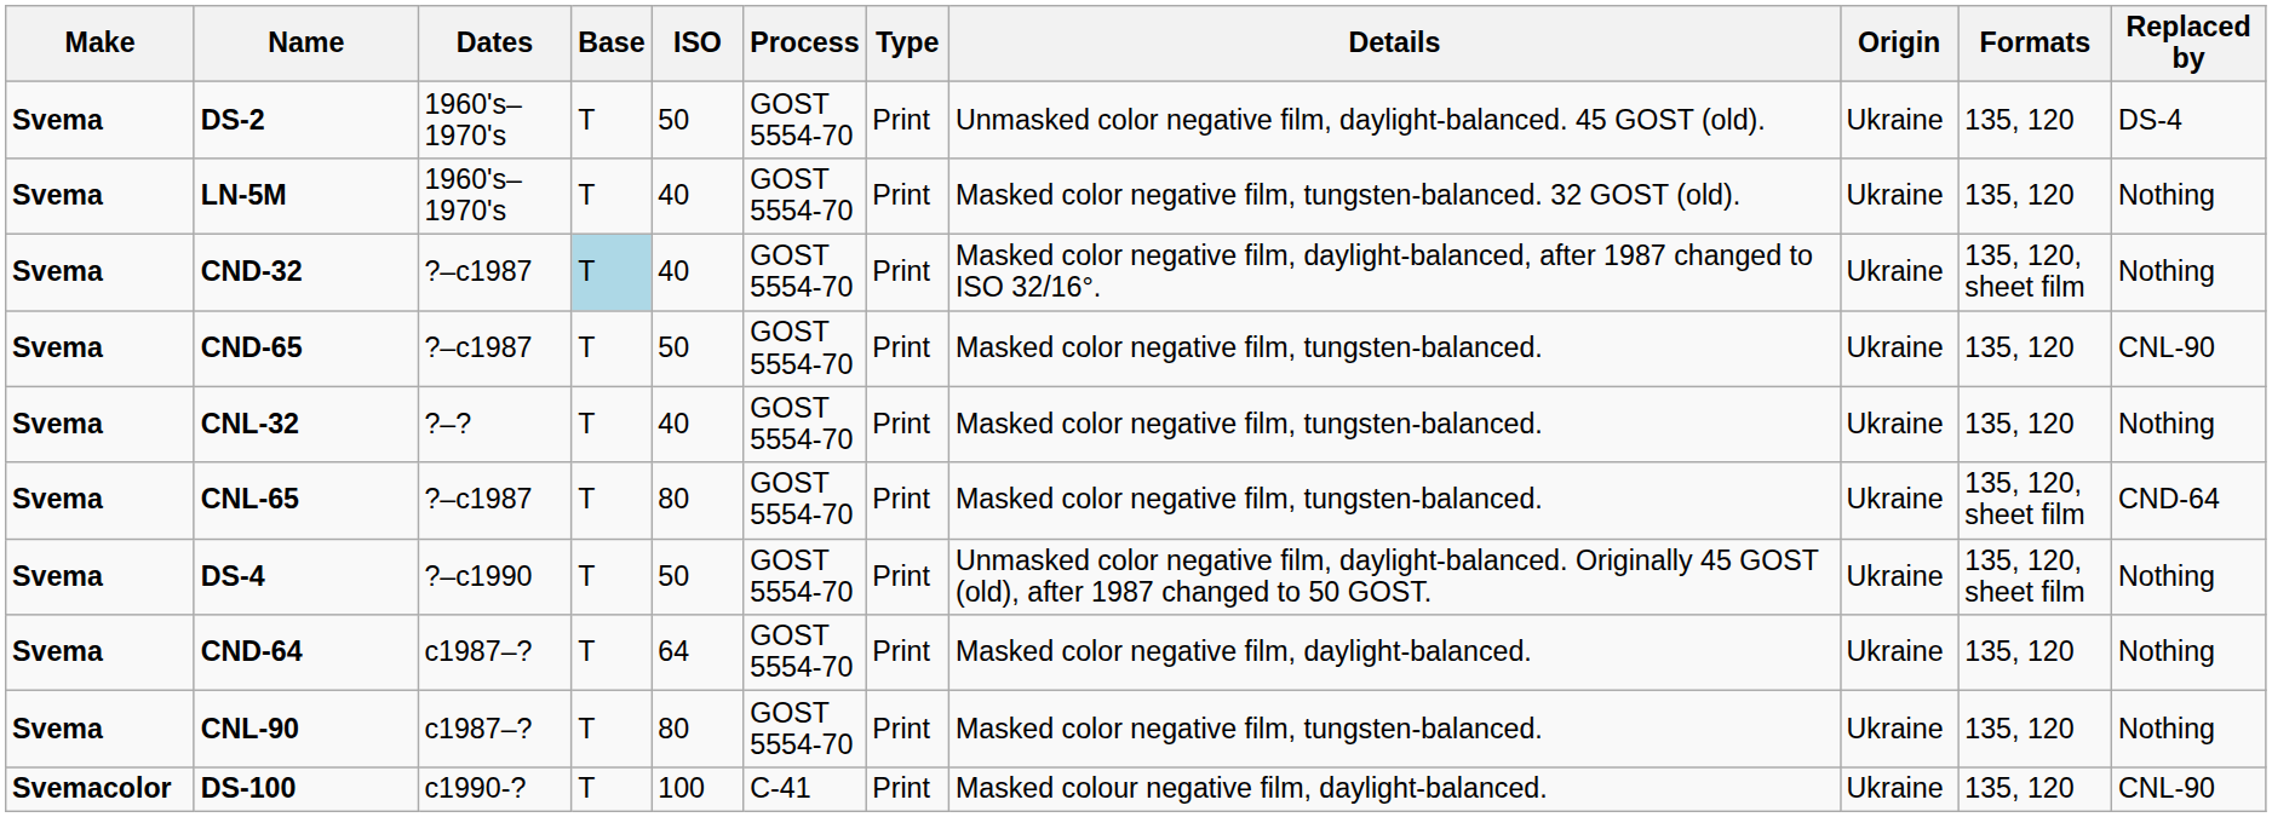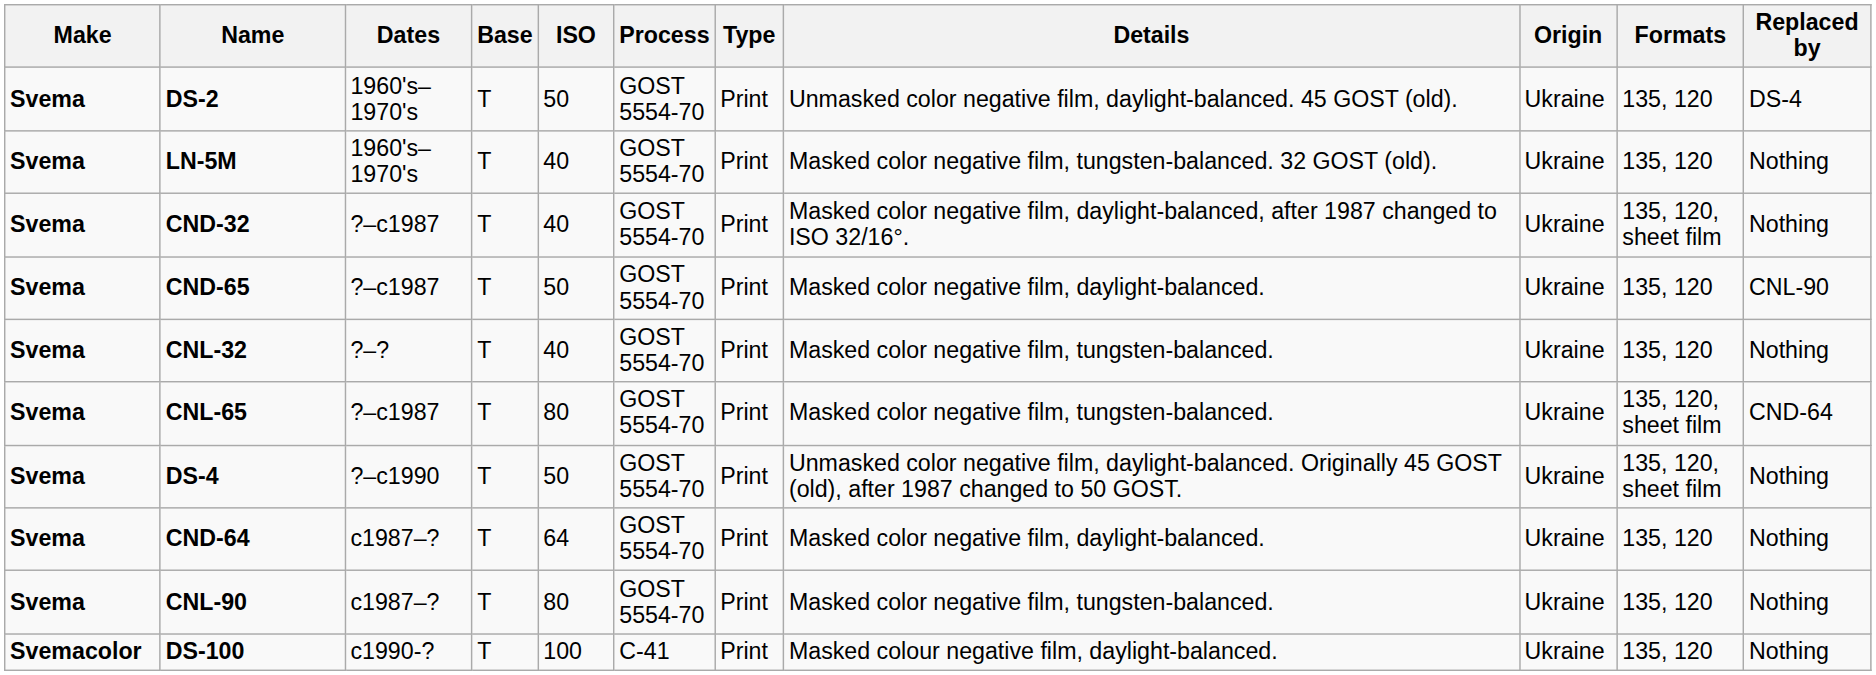 <table class="wikitable">
 <tr>
 <th scope="col" style="width: 100px;">Make</th>
 <th scope="col" style="width: 120px;">Name</th>
 <th scope="col" style="width: 80px;">Dates</th>
 <th scope="col" style="width: 30px;">Base</th>
 <th scope="col" style="width: 45px;">ISO</th>
 <th scope="col" style="width: 40px;">Process</th>
 <th scope="col" style="width: 40px;">Type</th>
 <th scope="col" style="width: 500px;">Details</th>
 <th scope="col" style="width: 60px;">Origin</th>
 <th scope="col" style="width: 80px;">Formats</th>
 <th scope="col" style="width: 80px;">Replaced by</th>
 </tr>
 <tr>
 <td><strong>Svema</strong></td>
 <td><strong>DS-2</strong></td>
 <td>1960's–1970's</td>
 <td>T</td>
 <td>50</td>
 <td>GOST 5554-70</td>
 <td>Print</td>
 <td>Unmasked color negative film, daylight-balanced. 45 GOST (old).</td>
 <td>Ukraine</td>
 <td>135, 120</td>
 <td>DS-4</td>
 </tr>
 <tr>
 <td><strong>Svema</strong></td>
 <td><strong>LN-5M</strong></td>
 <td>1960's–1970's</td>
 <td>T</td>
 <td>40</td>
 <td>GOST 5554-70</td>
 <td>Print</td>
 <td>Masked color negative film, tungsten-balanced. 32 GOST (old).</td>
 <td>Ukraine</td>
 <td>135, 120</td>
 <td>Nothing</td>
 </tr>
 <tr>
 <td><strong>Svema</strong></td>
 <td><strong>CND-32</strong></td>
 <td>?–c1987</td>
-<td style="background: lightblue;">T</td>
+<td>T</td>
 <td>40</td>
 <td>GOST 5554-70</td>
 <td>Print</td>
 <td>Masked color negative film, daylight-balanced, after 1987 changed to ISO 32/16°.</td>
 <td>Ukraine</td>
 <td>135, 120, sheet film</td>
 <td>Nothing</td>
 </tr>
 <tr>
 <td><strong>Svema</strong></td>
 <td><strong>CND-65</strong></td>
 <td>?–c1987</td>
 <td>T</td>
 <td>50</td>
 <td>GOST 5554-70</td>
 <td>Print</td>
-<td>Masked color negative film, tungsten-balanced.</td>
+<td>Masked color negative film, daylight-balanced.</td>
 <td>Ukraine</td>
 <td>135, 120</td>
 <td>CNL-90</td>
 </tr>
 <tr>
 <td><strong>Svema</strong></td>
 <td><strong>CNL-32</strong></td>
 <td>?–?</td>
 <td>T</td>
 <td>40</td>
 <td>GOST 5554-70</td>
 <td>Print</td>
 <td>Masked color negative film, tungsten-balanced.</td>
 <td>Ukraine</td>
 <td>135, 120</td>
 <td>Nothing</td>
 </tr>
 <tr>
 <td><strong>Svema</strong></td>
 <td><strong>CNL-65</strong></td>
 <td>?–c1987</td>
 <td>T</td>
 <td>80</td>
 <td>GOST 5554-70</td>
 <td>Print</td>
 <td>Masked color negative film, tungsten-balanced.</td>
 <td>Ukraine</td>
 <td>135, 120, sheet film</td>
 <td>CND-64</td>
 </tr>
 <tr>
 <td><strong>Svema</strong></td>
 <td><strong>DS-4</strong></td>
 <td>?–c1990</td>
 <td>T</td>
 <td>50</td>
 <td>GOST 5554-70</td>
 <td>Print</td>
 <td>Unmasked color negative film, daylight-balanced. Originally 45 GOST (old), after 1987 changed to 50 GOST.</td>
 <td>Ukraine</td>
 <td>135, 120, sheet film</td>
 <td>Nothing</td>
 </tr>
 <tr>
 <td><strong>Svema</strong></td>
 <td><strong>CND-64</strong></td>
 <td>c1987–?</td>
 <td>T</td>
 <td>64</td>
 <td>GOST 5554-70</td>
 <td>Print</td>
 <td>Masked color negative film, daylight-balanced.</td>
 <td>Ukraine</td>
 <td>135, 120</td>
 <td>Nothing</td>
 </tr>
 <tr>
 <td><strong>Svema</strong></td>
 <td><strong>CNL-90</strong></td>
 <td>c1987–?</td>
 <td>T</td>
 <td>80</td>
 <td>GOST 5554-70</td>
 <td>Print</td>
 <td>Masked color negative film, tungsten-balanced.</td>
 <td>Ukraine</td>
 <td>135, 120</td>
 <td>Nothing</td>
 </tr>
 <tr>
 <td><strong>Svemacolor</strong></td>
 <td><strong>DS-100</strong></td>
 <td>c1990-?</td>
 <td>T</td>
 <td>100</td>
 <td>C-41</td>
 <td>Print</td>
 <td>Masked colour negative film, daylight-balanced.</td>
 <td>Ukraine</td>
 <td>135, 120</td>
-<td>CNL-90</td>
+<td>Nothing</td>
 </tr>
 </table>
